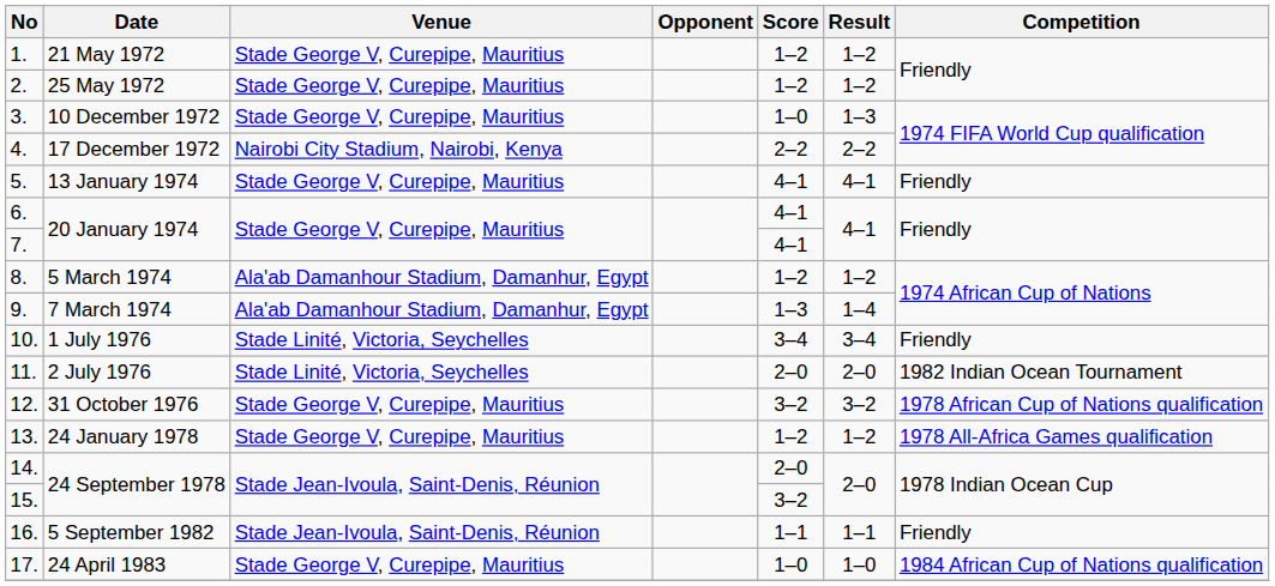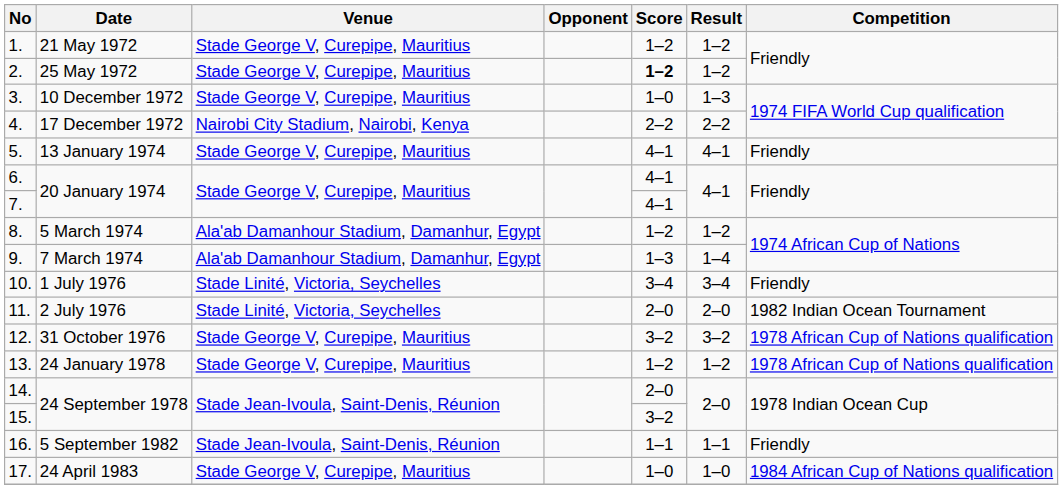 <table class="wikitable" style="font-size:90%;">
 <tr>
 <th>No</th>
 <th>Date</th>
 <th>Venue</th>
 <th>Opponent</th>
 <th>Score</th>
 <th>Result</th>
 <th>Competition</th>
 </tr>
 <tr>
 <td>1.</td>
 <td>21 May 1972</td>
 <td><a href='#'>Stade George V</a>, <a href='#'>Curepipe</a>, <a href='#'>Mauritius</a></td>
 <td></td>
 <td align=center>1–2</td>
 <td align=center>1–2</td>
 <td rowspan=2>Friendly</td>
 </tr>
 <tr>
 <td>2.</td>
 <td>25 May 1972</td>
 <td><a href='#'>Stade George V</a>, <a href='#'>Curepipe</a>, <a href='#'>Mauritius</a></td>
 <td></td>
-<td align=center>1–2</td>
+<td align=center><strong>1–2</strong></td>
 <td align=center>1–2</td>
 </tr>
 <tr>
 <td>3.</td>
 <td>10 December 1972</td>
 <td><a href='#'>Stade George V</a>, <a href='#'>Curepipe</a>, <a href='#'>Mauritius</a></td>
 <td></td>
 <td align=center>1–0</td>
 <td align=center>1–3</td>
 <td rowspan=2><a href='#'>1974 FIFA World Cup qualification</a></td>
 </tr>
 <tr>
 <td>4.</td>
 <td>17 December 1972</td>
 <td><a href='#'>Nairobi City Stadium</a>, <a href='#'>Nairobi</a>, <a href='#'>Kenya</a></td>
 <td></td>
 <td align=center>2–2</td>
 <td align=center>2–2</td>
 </tr>
 <tr>
 <td>5.</td>
 <td>13 January 1974</td>
 <td><a href='#'>Stade George V</a>, <a href='#'>Curepipe</a>, <a href='#'>Mauritius</a></td>
 <td></td>
 <td align=center>4–1</td>
 <td align=center>4–1</td>
 <td>Friendly</td>
 </tr>
 <tr>
 <td>6.</td>
 <td rowspan=2>20 January 1974</td>
 <td rowspan=2><a href='#'>Stade George V</a>, <a href='#'>Curepipe</a>, <a href='#'>Mauritius</a></td>
 <td rowspan=2></td>
 <td align=center>4–1</td>
 <td align=center rowspan=2>4–1</td>
 <td rowspan=2>Friendly</td>
 </tr>
 <tr>
 <td>7.</td>
 <td align=center>4–1</td>
 </tr>
 <tr>
 <td>8.</td>
 <td>5 March 1974</td>
 <td><a href='#'>Ala'ab Damanhour Stadium</a>, <a href='#'>Damanhur</a>, <a href='#'>Egypt</a></td>
 <td></td>
 <td align=center>1–2</td>
 <td align=center>1–2</td>
 <td rowspan=2><a href='#'>1974 African Cup of Nations</a></td>
 </tr>
 <tr>
 <td>9.</td>
 <td>7 March 1974</td>
 <td><a href='#'>Ala'ab Damanhour Stadium</a>, <a href='#'>Damanhur</a>, <a href='#'>Egypt</a></td>
 <td></td>
 <td align=center>1–3</td>
 <td align=center>1–4</td>
 </tr>
 <tr>
 <td>10.</td>
 <td>1 July 1976</td>
 <td><a href='#'>Stade Linité</a>, <a href='#'>Victoria, Seychelles</a></td>
 <td></td>
 <td align=center>3–4</td>
 <td align=center>3–4</td>
 <td>Friendly</td>
 </tr>
 <tr>
 <td>11.</td>
 <td>2 July 1976</td>
 <td><a href='#'>Stade Linité</a>, <a href='#'>Victoria, Seychelles</a></td>
 <td></td>
 <td align=center>2–0</td>
 <td align=center>2–0</td>
 <td>1982 Indian Ocean Tournament</td>
 </tr>
 <tr>
 <td>12.</td>
 <td>31 October 1976</td>
 <td><a href='#'>Stade George V</a>, <a href='#'>Curepipe</a>, <a href='#'>Mauritius</a></td>
 <td></td>
 <td align=center>3–2</td>
 <td align=center>3–2</td>
 <td><a href='#'>1978 African Cup of Nations qualification</a></td>
 </tr>
 <tr>
 <td>13.</td>
 <td>24 January 1978</td>
 <td><a href='#'>Stade George V</a>, <a href='#'>Curepipe</a>, <a href='#'>Mauritius</a></td>
 <td></td>
 <td align=center>1–2</td>
 <td align=center>1–2</td>
-<td><a href='#'>1978 All-Africa Games qualification</a></td>
+<td><a href='#'>1978 African Cup of Nations qualification</a></td>
 </tr>
 <tr>
 <td>14.</td>
 <td rowspan=2>24 September 1978</td>
 <td rowspan=2><a href='#'>Stade Jean-Ivoula</a>, <a href='#'>Saint-Denis, Réunion</a></td>
 <td rowspan=2></td>
 <td align=center>2–0</td>
 <td align=center rowspan=2>2–0</td>
 <td rowspan=2>1978 Indian Ocean Cup</td>
 </tr>
 <tr>
 <td>15.</td>
 <td align=center>3–2</td>
 </tr>
 <tr>
 <td>16.</td>
 <td>5 September 1982</td>
 <td><a href='#'>Stade Jean-Ivoula</a>, <a href='#'>Saint-Denis, Réunion</a></td>
 <td></td>
 <td align=center>1–1</td>
 <td align=center>1–1</td>
 <td>Friendly</td>
 </tr>
 <tr>
 <td>17.</td>
 <td>24 April 1983</td>
 <td><a href='#'>Stade George V</a>, <a href='#'>Curepipe</a>, <a href='#'>Mauritius</a></td>
 <td></td>
 <td align=center>1–0</td>
 <td align=center>1–0</td>
 <td><a href='#'>1984 African Cup of Nations qualification</a></td>
 </tr>
 <tr>
 </tr>
 </table>
